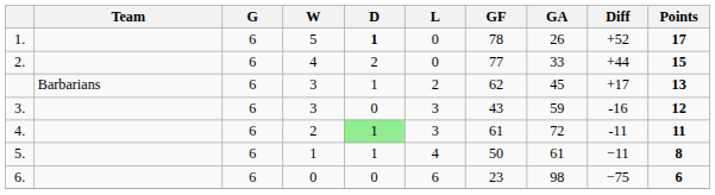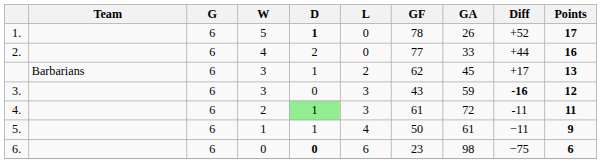 <table class=wikitable style="text-align:center">
 <tr>
 <th width="25"></th>
 <th width="200">Team</th>
 <th width="60">G</th>
 <th width="60">W</th>
 <th width="60">D</th>
 <th width="60">L</th>
 <th width="60">GF</th>
 <th width="60">GA</th>
 <th width="60">Diff</th>
 <th width="60">Points</th>
 </tr>
 <tr>
 <td>1.</td>
 <td align=left></td>
 <td>6</td>
 <td>5</td>
 <td><strong>1</strong></td>
 <td>0</td>
 <td>78</td>
 <td>26</td>
 <td>+52</td>
 <td><strong>17</strong></td>
 </tr>
 <tr>
 <td>2.</td>
 <td align=left></td>
 <td>6</td>
 <td>4</td>
 <td>2</td>
 <td>0</td>
 <td>77</td>
 <td>33</td>
 <td>+44</td>
-<td><strong>15</strong></td>
+<td><strong>16</strong></td>
 </tr>
 <tr>
 <td></td>
 <td align=left> Barbarians</td>
 <td>6</td>
 <td>3</td>
 <td>1</td>
 <td>2</td>
 <td>62</td>
 <td>45</td>
 <td>+17</td>
 <td><strong>13</strong></td>
 </tr>
 <tr>
 <td>3.</td>
 <td align=left></td>
 <td>6</td>
 <td>3</td>
 <td>0</td>
 <td>3</td>
 <td>43</td>
 <td>59</td>
-<td>-16</td>
+<td><strong>-16</strong></td>
 <td><strong>12</strong></td>
 </tr>
 <tr>
 <td>4.</td>
 <td align=left></td>
 <td>6</td>
 <td>2</td>
 <td style="background: lightgreen;">1</td>
 <td>3</td>
 <td>61</td>
 <td>72</td>
 <td>-11</td>
 <td><strong>11</strong></td>
 </tr>
 <tr>
 <td>5.</td>
 <td align=left></td>
 <td>6</td>
 <td>1</td>
 <td>1</td>
 <td>4</td>
 <td>50</td>
 <td>61</td>
 <td>−11</td>
-<td><strong>8</strong></td>
+<td><strong>9</strong></td>
 </tr>
 <tr>
 <td>6.</td>
 <td align=left></td>
 <td>6</td>
 <td>0</td>
-<td>0</td>
+<td><strong>0</strong></td>
 <td>6</td>
 <td>23</td>
 <td>98</td>
 <td>−75</td>
 <td><strong>6</strong></td>
 </tr>
 <tr>
 </tr>
 </table>
